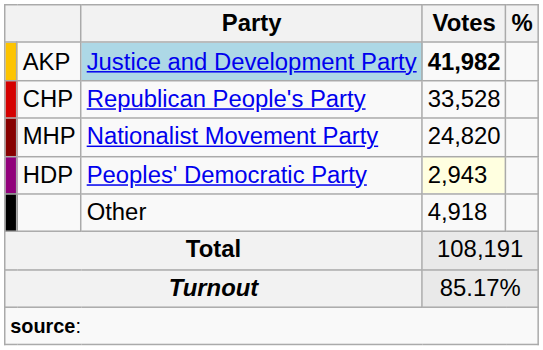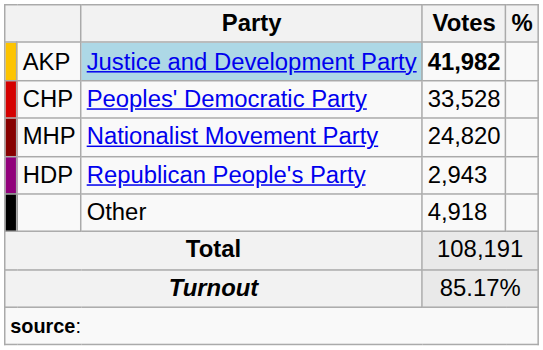 <table class="wikitable">
 <tr>
 <th colspan="2" align="center"></th>
 <th align="center">Party</th>
 <th align="center">Votes</th>
 <th align="center">%</th>
 </tr>
 <tr align="left">
 <td bgcolor="#FDC400" width="1"></td>
 <td>AKP</td>
 <td style="background: lightblue;"><a href='#'>Justice and Development Party</a></td>
 <td><strong>41,982</strong></td>
 <td><strong></strong></td>
 </tr>
 <tr align="left">
 <td bgcolor="#d50000" width="1"></td>
 <td>CHP</td>
-<td><a href='#'>Republican People's Party</a></td>
+<td><a href='#'>Peoples' Democratic Party</a></td>
 <td>33,528</td>
 <td></td>
 </tr>
 <tr align="left">
 <td bgcolor="#870000" width="1"></td>
 <td>MHP</td>
 <td><a href='#'>Nationalist Movement Party</a></td>
 <td>24,820</td>
 <td></td>
 </tr>
 <tr align="left">
 <td bgcolor="#91007B" width="1"></td>
 <td>HDP</td>
-<td><a href='#'>Peoples' Democratic Party</a></td>
-<td style="background: lightyellow;">2,943</td>
+<td><a href='#'>Republican People's Party</a></td>
+<td>2,943</td>
 <td></td>
 </tr>
 <tr align="left">
 <td bgcolor=" " width="1"></td>
 <td></td>
 <td>Other</td>
 <td>4,918</td>
 <td></td>
 </tr>
 <tr align="left" style="background-color:#E9E9E9">
 <th colspan="3" align="center"><strong>Total</strong></th>
 <td colspan="5" align="center">108,191</td>
 </tr>
 <tr align="left" style="background-color:#E9E9E9">
 <th colspan="3" align="center"><em>Turnout</em></th>
 <td colspan="5" align="center">85.17%</td>
 </tr>
 <tr>
 <td colspan="9" align="left"><small><strong>source</strong>: </small></td>
 </tr>
 </table>
